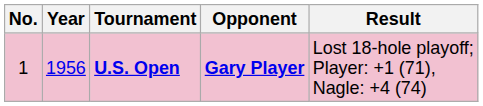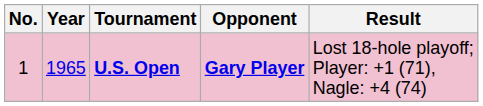 <table class="wikitable" style="font-size:95%;">
 <tr>
 <th>No.</th>
 <th>Year</th>
 <th>Tournament</th>
 <th>Opponent</th>
 <th>Result</th>
 </tr>
 <tr style="background:#F2C1D1;">
 <td align=center>1</td>
-<td><a href='#'>1956</a></td>
+<td><a href='#'>1965</a></td>
 <td><strong><a href='#'>U.S. Open</a></strong></td>
 <td><strong> <a href='#'>Gary Player</a></strong></td>
 <td>Lost 18-hole playoff;<br>Player: +1 (71),<br>Nagle: +4 (74)</td>
 </tr>
 </table>
